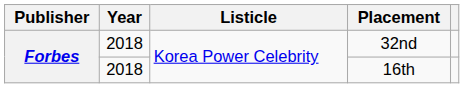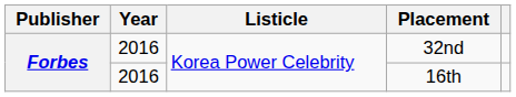 <table class="wikitable plainrowheaders" style="width:35%">
 <tr>
 <th scope="col">Publisher</th>
 <th scope="col">Year</th>
 <th scope="col">Listicle</th>
 <th scope="col">Placement</th>
 <th scope="col"></th>
 </tr>
 <tr>
 <th scope="row" rowspan="2"><em><a href='#'>Forbes</a></em></th>
-<td style="text-align:center">2018</td>
+<td style="text-align:center">2016</td>
 <td rowspan="2"><a href='#'>Korea Power Celebrity</a></td>
 <td style="text-align:center">32nd</td>
 <td style="text-align:center"></td>
 </tr>
 <tr>
-<td style="text-align:center">2018</td>
+<td style="text-align:center">2016</td>
 <td style="text-align:center">16th</td>
 <td style="text-align:center"></td>
 </tr>
 </table>
